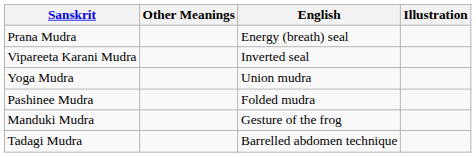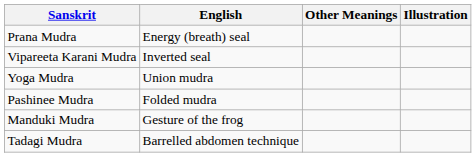 <table class="wikitable">
 <tr>
 <th><a href='#'>Sanskrit</a></th>
+<th>English</th>
 <th>Other Meanings</th>
-<th>English</th>
 <th>Illustration</th>
 </tr>
 <tr>
 <td>Prana Mudra</td>
+<td>Energy (breath) seal</td>
 <td></td>
-<td>Energy (breath) seal</td>
 <td></td>
 </tr>
 <tr>
 <td>Vipareeta Karani Mudra</td>
+<td>Inverted seal</td>
 <td></td>
-<td>Inverted seal</td>
 <td></td>
 </tr>
 <tr>
 <td>Yoga Mudra</td>
+<td>Union mudra</td>
 <td></td>
-<td>Union mudra</td>
 <td></td>
 </tr>
 <tr>
 <td>Pashinee Mudra</td>
+<td>Folded mudra</td>
 <td></td>
-<td>Folded mudra</td>
 <td></td>
 </tr>
 <tr>
 <td>Manduki Mudra</td>
+<td>Gesture of the frog</td>
 <td></td>
-<td>Gesture of the frog</td>
 <td></td>
 </tr>
 <tr>
 <td>Tadagi Mudra</td>
+<td>Barrelled abdomen technique</td>
 <td></td>
-<td>Barrelled abdomen technique</td>
 <td></td>
 </tr>
 </table>
